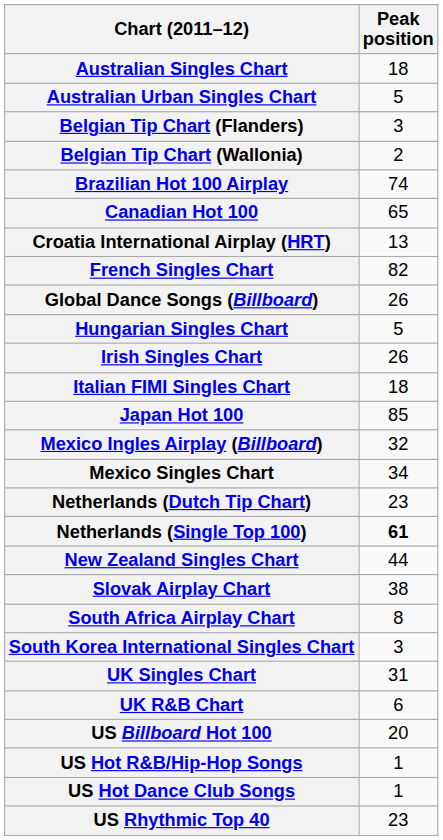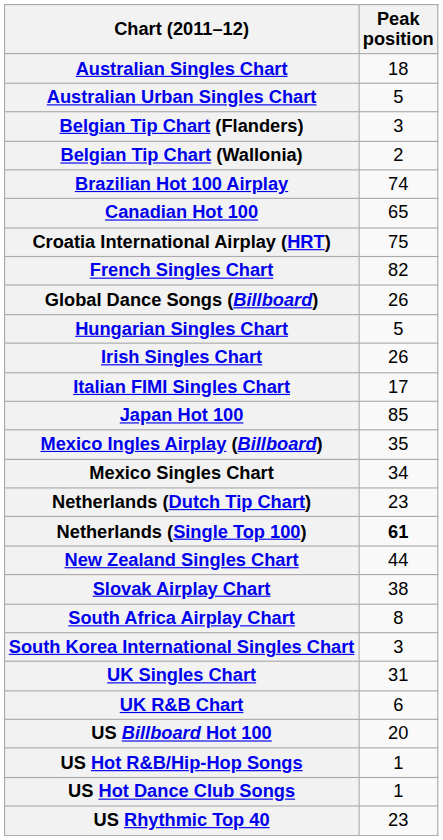 <table class="wikitable sortable plainrowheaders">
 <tr>
 <th scope="col">Chart (2011–12)</th>
 <th scope="col">Peak<br>position</th>
 </tr>
 <tr>
 <th scope="row"><a href='#'>Australian Singles Chart</a></th>
 <td style="text-align:center;">18</td>
 </tr>
 <tr>
 <th scope="row"><a href='#'>Australian Urban Singles Chart</a></th>
 <td style="text-align:center;">5</td>
 </tr>
 <tr>
 <th scope="row"><a href='#'>Belgian Tip Chart</a> (Flanders)</th>
 <td style="text-align:center;">3</td>
 </tr>
 <tr>
 <th scope="row"><a href='#'>Belgian Tip Chart</a> (Wallonia)</th>
 <td style="text-align:center;">2</td>
 </tr>
 <tr>
 <th scope="row"><a href='#'>Brazilian Hot 100 Airplay</a></th>
 <td style="text-align:center;">74</td>
 </tr>
 <tr>
 <th scope="row"><a href='#'>Canadian Hot 100</a></th>
 <td style="text-align:center;">65</td>
 </tr>
 <tr>
 <th scope="row">Croatia International Airplay (<a href='#'>HRT</a>)</th>
-<td align="center">13</td>
+<td align="center">75</td>
 </tr>
 <tr>
 <th scope="row"><a href='#'>French Singles Chart</a></th>
 <td style="text-align:center;">82</td>
 </tr>
 <tr>
 <th scope="row">Global Dance Songs (<em><a href='#'>Billboard</a></em>)</th>
 <td style="text-align:center;">26</td>
 </tr>
 <tr>
 <th scope="row"><a href='#'>Hungarian Singles Chart</a></th>
 <td align="center">5</td>
 </tr>
 <tr>
 <th scope="row"><a href='#'>Irish Singles Chart</a></th>
 <td style="text-align:center;">26</td>
 </tr>
 <tr>
 <th scope="row"><a href='#'>Italian FIMI Singles Chart</a></th>
-<td style="text-align:center;">18</td>
+<td style="text-align:center;">17</td>
 </tr>
 <tr>
 <th scope="row"><a href='#'>Japan Hot 100</a></th>
 <td style="text-align:center;">85</td>
 </tr>
 <tr>
 <th scope="row"><a href='#'>Mexico Ingles Airplay</a> (<em><a href='#'>Billboard</a></em>)</th>
-<td style="text-align:center;">32</td>
+<td style="text-align:center;">35</td>
 </tr>
 <tr>
 <th scope="row">Mexico Singles Chart</th>
 <td style="text-align:center;">34</td>
 </tr>
 <tr>
 <th scope="row">Netherlands (<a href='#'>Dutch Tip Chart</a>)</th>
 <td style="text-align:center;">23</td>
 </tr>
 <tr>
 <th scope="row">Netherlands (<a href='#'>Single Top 100</a>)</th>
 <td style="text-align:center;"><strong>61</strong></td>
 </tr>
 <tr>
 <th scope="row"><a href='#'>New Zealand Singles Chart</a></th>
 <td style="text-align:center;">44</td>
 </tr>
 <tr>
 <th scope="row"><a href='#'>Slovak Airplay Chart</a></th>
 <td style="text-align:center;">38</td>
 </tr>
 <tr>
 <th scope="row"><a href='#'>South Africa Airplay Chart</a></th>
 <td style="text-align:center;">8</td>
 </tr>
 <tr>
 <th scope="row"><a href='#'>South Korea International Singles Chart</a></th>
 <td style="text-align:center;">3</td>
 </tr>
 <tr>
 <th scope="row"><a href='#'>UK Singles Chart</a></th>
 <td style="text-align:center;">31</td>
 </tr>
 <tr>
 <th scope="row"><a href='#'>UK R&B Chart</a></th>
 <td style="text-align:center;">6</td>
 </tr>
 <tr>
 <th scope="row">US <a href='#'><em>Billboard</em> Hot 100</a></th>
 <td style="text-align:center;">20</td>
 </tr>
 <tr>
 <th scope="row">US <a href='#'>Hot R&B/Hip-Hop Songs</a></th>
 <td style="text-align:center;">1</td>
 </tr>
 <tr>
 <th scope="row">US <a href='#'>Hot Dance Club Songs</a></th>
 <td style="text-align:center;">1</td>
 </tr>
 <tr>
 <th scope="row">US <a href='#'>Rhythmic Top 40</a></th>
 <td style="text-align:center;">23</td>
 </tr>
 </table>
